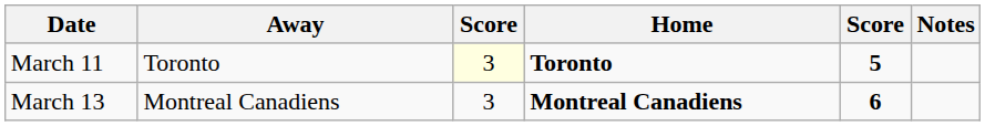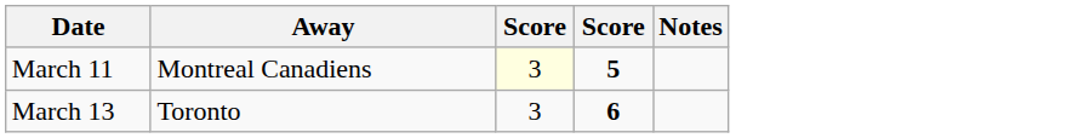 <table class="wikitable">
 <tr>
 <th width="80">Date</th>
 <th width="200">Away</th>
 <th width="40">Score</th>
-<th width="200">Home</th>
 <th width="40">Score</th>
 <th>Notes</th>
 </tr>
 <tr>
 <td>March 11</td>
-<td>Toronto</td>
+<td>Montreal Canadiens</td>
 <td align=center style="background: lightyellow;">3</td>
-<td><strong>Toronto</strong></td>
 <td align=center><strong>5</strong></td>
 <td></td>
 </tr>
 <tr>
 <td>March 13</td>
-<td>Montreal Canadiens</td>
+<td>Toronto</td>
 <td align=center>3</td>
-<td><strong>Montreal Canadiens</strong></td>
 <td align=center><strong>6</strong></td>
 <td></td>
 </tr>
 </table>
